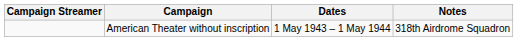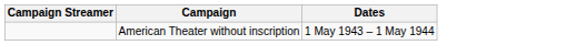 <table class="wikitable">
 <tr style="background:#efefef;">
 <th>Campaign Streamer</th>
 <th>Campaign</th>
 <th>Dates</th>
-<th>Notes</th>
 </tr>
 <tr>
 <td></td>
 <td>American Theater without inscription</td>
 <td>1 May 1943 – 1 May 1944</td>
-<td>318th Airdrome Squadron</td>
 </tr>
 </table>
